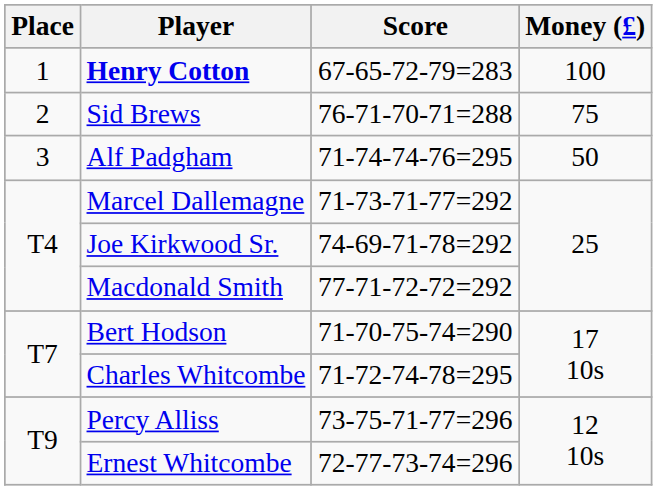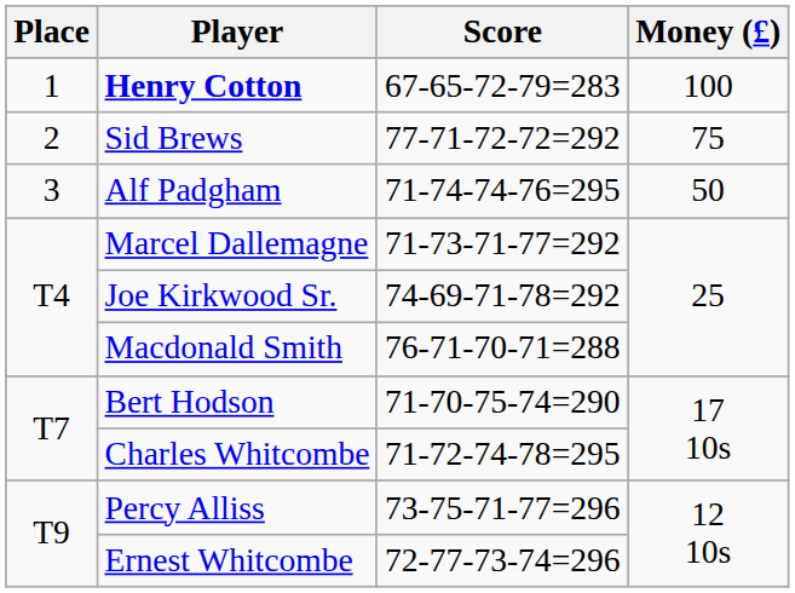 <table class=wikitable>
 <tr>
 <th>Place</th>
 <th>Player</th>
 <th>Score</th>
 <th>Money (<a href='#'>£</a>)</th>
 </tr>
 <tr>
 <td align=center>1</td>
 <td> <strong><a href='#'>Henry Cotton</a></strong></td>
 <td>67-65-72-79=283</td>
 <td align=center>100</td>
 </tr>
 <tr>
 <td align=center>2</td>
 <td> <a href='#'>Sid Brews</a></td>
-<td>76-71-70-71=288</td>
+<td>77-71-72-72=292</td>
 <td align=center>75</td>
 </tr>
 <tr>
 <td align=center>3</td>
 <td> <a href='#'>Alf Padgham</a></td>
 <td>71-74-74-76=295</td>
 <td align=center>50</td>
 </tr>
 <tr>
 <td rowspan=3 align=center>T4</td>
 <td> <a href='#'>Marcel Dallemagne</a></td>
 <td>71-73-71-77=292</td>
 <td rowspan=3 align=center>25</td>
 </tr>
 <tr>
 <td> <a href='#'>Joe Kirkwood Sr.</a></td>
 <td>74-69-71-78=292</td>
 </tr>
 <tr>
 <td> <a href='#'>Macdonald Smith</a></td>
-<td>77-71-72-72=292</td>
+<td>76-71-70-71=288</td>
 </tr>
 <tr>
 <td rowspan=2 align=center>T7</td>
 <td> <a href='#'>Bert Hodson</a></td>
 <td>71-70-75-74=290</td>
 <td rowspan=2 align=center>17<br>10s</td>
 </tr>
 <tr>
 <td> <a href='#'>Charles Whitcombe</a></td>
 <td>71-72-74-78=295</td>
 </tr>
 <tr>
 <td rowspan=2 align=center>T9</td>
 <td> <a href='#'>Percy Alliss</a></td>
 <td>73-75-71-77=296</td>
 <td rowspan=2 align=center>12<br>10s</td>
 </tr>
 <tr>
 <td> <a href='#'>Ernest Whitcombe</a></td>
 <td>72-77-73-74=296</td>
 </tr>
 </table>
